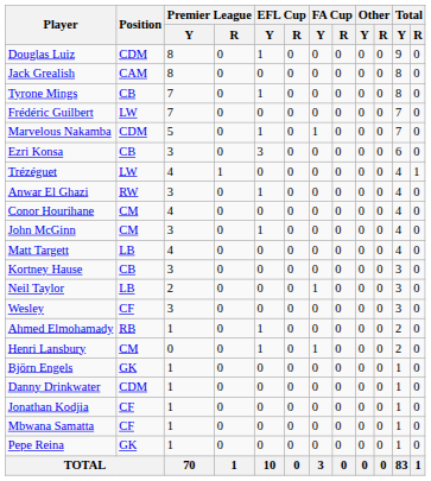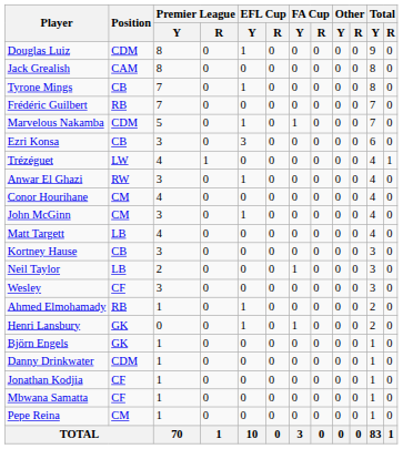 <table class="wikitable sortable">
 <tr>
 <th rowspan="2">Player</th>
 <th rowspan="2">Position</th>
 <th colspan="2">Premier League</th>
 <th colspan="2">EFL Cup</th>
 <th colspan="2">FA Cup</th>
 <th colspan="2">Other</th>
 <th colspan="2">Total</th>
 </tr>
 <tr>
 <th>Y</th>
 <th>R</th>
 <th>Y</th>
 <th>R</th>
 <th>Y</th>
 <th>R</th>
 <th>Y</th>
 <th>R</th>
 <th>Y</th>
 <th>R</th>
 </tr>
 <tr>
 <td> <a href='#'>Douglas Luiz</a></td>
 <td><a href='#'>CDM</a></td>
 <td>8</td>
 <td>0</td>
 <td>1</td>
 <td>0</td>
 <td>0</td>
 <td>0</td>
 <td>0</td>
 <td>0</td>
 <td>9</td>
 <td>0</td>
 </tr>
 <tr>
 <td> <a href='#'>Jack Grealish</a></td>
 <td><a href='#'>CAM</a></td>
 <td>8</td>
 <td>0</td>
 <td>0</td>
 <td>0</td>
 <td>0</td>
 <td>0</td>
 <td>0</td>
 <td>0</td>
 <td>8</td>
 <td>0</td>
 </tr>
 <tr>
 <td> <a href='#'>Tyrone Mings</a></td>
 <td><a href='#'>CB</a></td>
 <td>7</td>
 <td>0</td>
 <td>1</td>
 <td>0</td>
 <td>0</td>
 <td>0</td>
 <td>0</td>
 <td>0</td>
 <td>8</td>
 <td>0</td>
 </tr>
 <tr>
 <td> <a href='#'>Frédéric Guilbert</a></td>
-<td><a href='#'>LW</a></td>
+<td><a href='#'>RB</a></td>
 <td>7</td>
 <td>0</td>
 <td>0</td>
 <td>0</td>
 <td>0</td>
 <td>0</td>
 <td>0</td>
 <td>0</td>
 <td>7</td>
 <td>0</td>
 </tr>
 <tr>
 <td> <a href='#'>Marvelous Nakamba</a></td>
 <td><a href='#'>CDM</a></td>
 <td>5</td>
 <td>0</td>
 <td>1</td>
 <td>0</td>
 <td>1</td>
 <td>0</td>
 <td>0</td>
 <td>0</td>
 <td>7</td>
 <td>0</td>
 </tr>
 <tr>
 <td> <a href='#'>Ezri Konsa</a></td>
 <td><a href='#'>CB</a></td>
 <td>3</td>
 <td>0</td>
 <td>3</td>
 <td>0</td>
 <td>0</td>
 <td>0</td>
 <td>0</td>
 <td>0</td>
 <td>6</td>
 <td>0</td>
 </tr>
 <tr>
 <td> <a href='#'>Trézéguet</a></td>
 <td><a href='#'>LW</a></td>
 <td>4</td>
 <td>1</td>
 <td>0</td>
 <td>0</td>
 <td>0</td>
 <td>0</td>
 <td>0</td>
 <td>0</td>
 <td>4</td>
 <td>1</td>
 </tr>
 <tr>
 <td> <a href='#'>Anwar El Ghazi</a></td>
 <td><a href='#'>RW</a></td>
 <td>3</td>
 <td>0</td>
 <td>1</td>
 <td>0</td>
 <td>0</td>
 <td>0</td>
 <td>0</td>
 <td>0</td>
 <td>4</td>
 <td>0</td>
 </tr>
 <tr>
 <td> <a href='#'>Conor Hourihane</a></td>
 <td><a href='#'>CM</a></td>
 <td>4</td>
 <td>0</td>
 <td>0</td>
 <td>0</td>
 <td>0</td>
 <td>0</td>
 <td>0</td>
 <td>0</td>
 <td>4</td>
 <td>0</td>
 </tr>
 <tr>
 <td> <a href='#'>John McGinn</a></td>
 <td><a href='#'>CM</a></td>
 <td>3</td>
 <td>0</td>
 <td>1</td>
 <td>0</td>
 <td>0</td>
 <td>0</td>
 <td>0</td>
 <td>0</td>
 <td>4</td>
 <td>0</td>
 </tr>
 <tr>
 <td> <a href='#'>Matt Targett</a></td>
 <td><a href='#'>LB</a></td>
 <td>4</td>
 <td>0</td>
 <td>0</td>
 <td>0</td>
 <td>0</td>
 <td>0</td>
 <td>0</td>
 <td>0</td>
 <td>4</td>
 <td>0</td>
 </tr>
 <tr>
 <td> <a href='#'>Kortney Hause</a></td>
 <td><a href='#'>CB</a></td>
 <td>3</td>
 <td>0</td>
 <td>0</td>
 <td>0</td>
 <td>0</td>
 <td>0</td>
 <td>0</td>
 <td>0</td>
 <td>3</td>
 <td>0</td>
 </tr>
 <tr>
 <td> <a href='#'>Neil Taylor</a></td>
 <td><a href='#'>LB</a></td>
 <td>2</td>
 <td>0</td>
 <td>0</td>
 <td>0</td>
 <td>1</td>
 <td>0</td>
 <td>0</td>
 <td>0</td>
 <td>3</td>
 <td>0</td>
 </tr>
 <tr>
 <td> <a href='#'>Wesley</a></td>
 <td><a href='#'>CF</a></td>
 <td>3</td>
 <td>0</td>
 <td>0</td>
 <td>0</td>
 <td>0</td>
 <td>0</td>
 <td>0</td>
 <td>0</td>
 <td>3</td>
 <td>0</td>
 </tr>
 <tr>
 <td> <a href='#'>Ahmed Elmohamady</a></td>
 <td><a href='#'>RB</a></td>
 <td>1</td>
 <td>0</td>
 <td>1</td>
 <td>0</td>
 <td>0</td>
 <td>0</td>
 <td>0</td>
 <td>0</td>
 <td>2</td>
 <td>0</td>
 </tr>
 <tr>
 <td> <a href='#'>Henri Lansbury</a></td>
-<td><a href='#'>CM</a></td>
+<td><a href='#'>GK</a></td>
 <td>0</td>
 <td>0</td>
 <td>1</td>
 <td>0</td>
 <td>1</td>
 <td>0</td>
 <td>0</td>
 <td>0</td>
 <td>2</td>
 <td>0</td>
 </tr>
 <tr>
 <td> <a href='#'>Björn Engels</a></td>
 <td><a href='#'>GK</a></td>
 <td>1</td>
 <td>0</td>
 <td>0</td>
 <td>0</td>
 <td>0</td>
 <td>0</td>
 <td>0</td>
 <td>0</td>
 <td>1</td>
 <td>0</td>
 </tr>
 <tr>
 <td> <a href='#'>Danny Drinkwater</a></td>
 <td><a href='#'>CDM</a></td>
 <td>1</td>
 <td>0</td>
 <td>0</td>
 <td>0</td>
 <td>0</td>
 <td>0</td>
 <td>0</td>
 <td>0</td>
 <td>1</td>
 <td>0</td>
 </tr>
 <tr>
 <td> <a href='#'>Jonathan Kodjia</a></td>
 <td><a href='#'>CF</a></td>
 <td>1</td>
 <td>0</td>
 <td>0</td>
 <td>0</td>
 <td>0</td>
 <td>0</td>
 <td>0</td>
 <td>0</td>
 <td>1</td>
 <td>0</td>
 </tr>
 <tr>
 <td> <a href='#'>Mbwana Samatta</a></td>
 <td><a href='#'>CF</a></td>
 <td>1</td>
 <td>0</td>
 <td>0</td>
 <td>0</td>
 <td>0</td>
 <td>0</td>
 <td>0</td>
 <td>0</td>
 <td>1</td>
 <td>0</td>
 </tr>
 <tr>
 <td> <a href='#'>Pepe Reina</a></td>
-<td><a href='#'>GK</a></td>
+<td><a href='#'>CM</a></td>
 <td>1</td>
 <td>0</td>
 <td>0</td>
 <td>0</td>
 <td>0</td>
 <td>0</td>
 <td>0</td>
 <td>0</td>
 <td>1</td>
 <td>0</td>
 </tr>
 <tr>
 <th colspan="2">TOTAL</th>
 <th>70</th>
 <th>1</th>
 <th>10</th>
 <th>0</th>
 <th>3</th>
 <th>0</th>
 <th>0</th>
 <th>0</th>
 <th>83</th>
 <th>1</th>
 </tr>
 </table>
